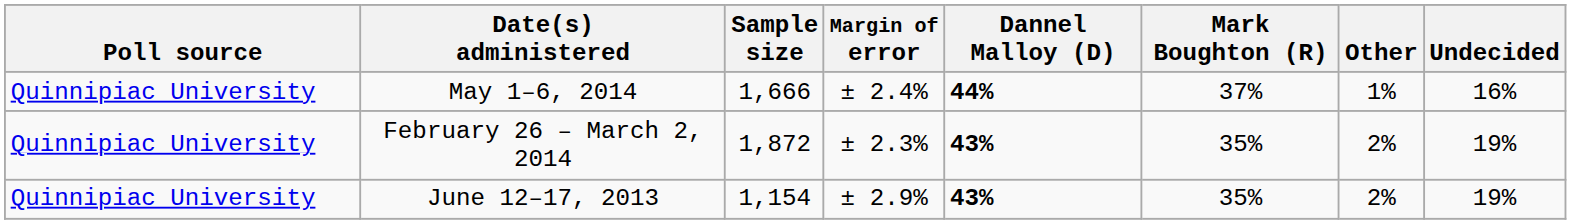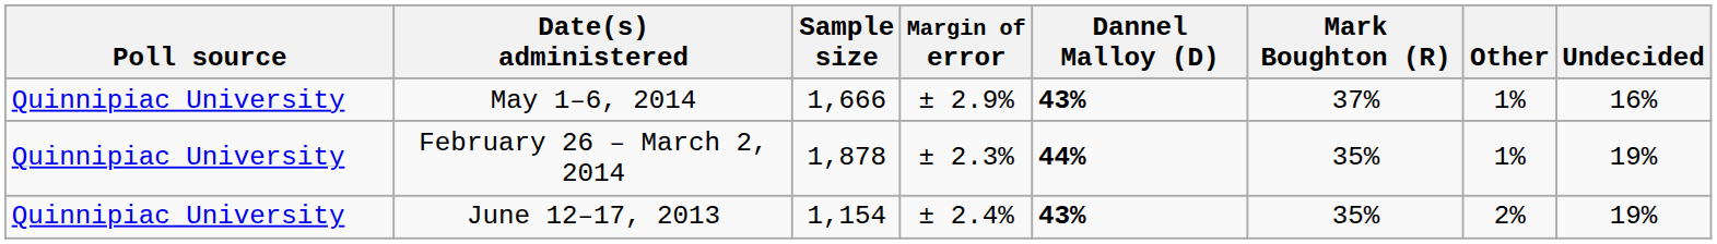 <table class="wikitable">
 <tr valign= bottom>
 <th style="width:185px;">Poll source</th>
 <th style="width:190px;">Date(s)<br>administered</th>
 <th class=small>Sample<br>size</th>
 <th><small>Margin of</small><br>error</th>
 <th style="width:100px;">Dannel<br>Malloy (D)</th>
 <th style="width:100px;">Mark<br>Boughton (R)</th>
 <th>Other</th>
 <th>Undecided</th>
 </tr>
 <tr>
 <td><a href='#'>Quinnipiac University</a></td>
 <td align=center>May 1–6, 2014</td>
 <td align=center>1,666</td>
-<td align=center>± 2.4%</td>
-<td><strong>44%</strong></td>
+<td align=center>± 2.9%</td>
+<td><strong>43%</strong></td>
 <td align=center>37%</td>
 <td align=center>1%</td>
 <td align=center>16%</td>
 </tr>
 <tr>
 <td><a href='#'>Quinnipiac University</a></td>
 <td align=center>February 26 – March 2, 2014</td>
-<td align=center>1,872</td>
+<td align=center>1,878</td>
 <td align=center>± 2.3%</td>
-<td><strong>43%</strong></td>
+<td><strong>44%</strong></td>
 <td align=center>35%</td>
-<td align=center>2%</td>
+<td align=center>1%</td>
 <td align=center>19%</td>
 </tr>
 <tr>
 <td><a href='#'>Quinnipiac University</a></td>
 <td align=center>June 12–17, 2013</td>
 <td align=center>1,154</td>
-<td align=center>± 2.9%</td>
+<td align=center>± 2.4%</td>
 <td><strong>43%</strong></td>
 <td align=center>35%</td>
 <td align=center>2%</td>
 <td align=center>19%</td>
 </tr>
 </table>
